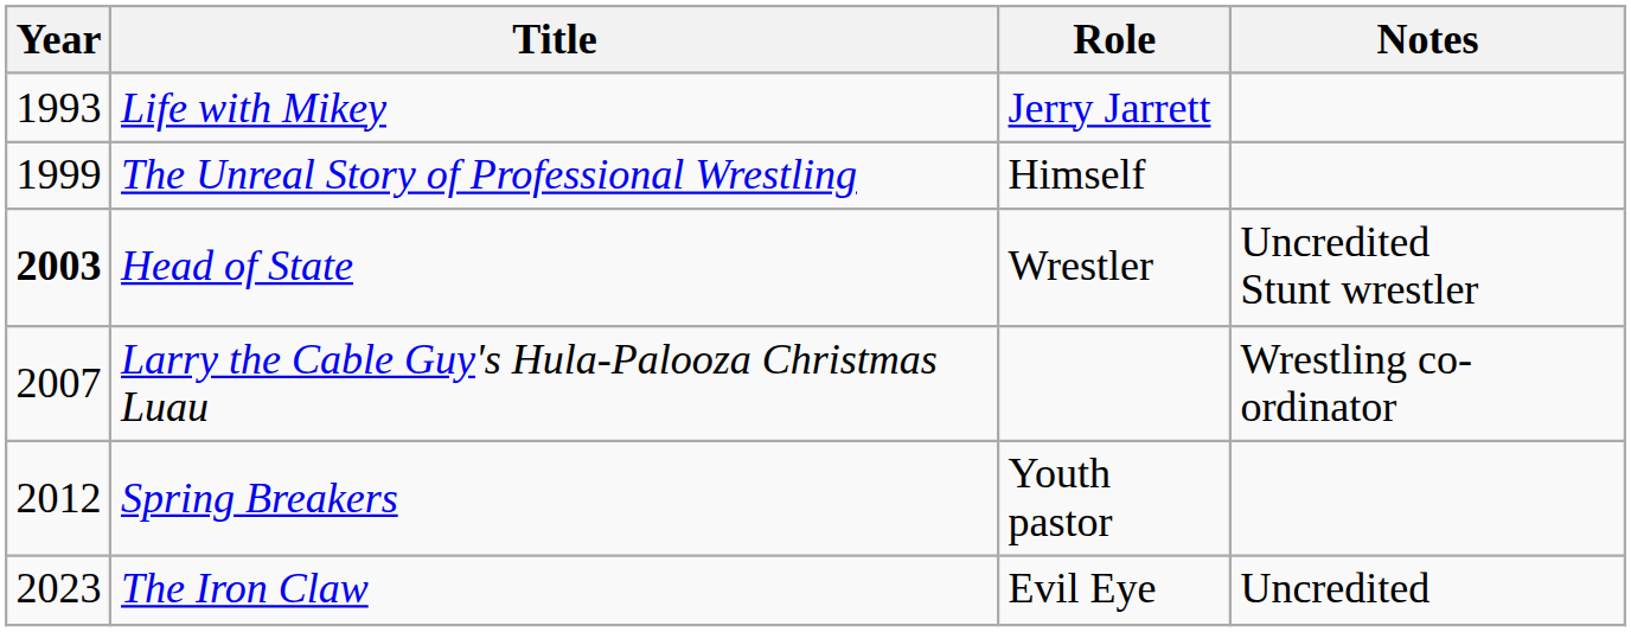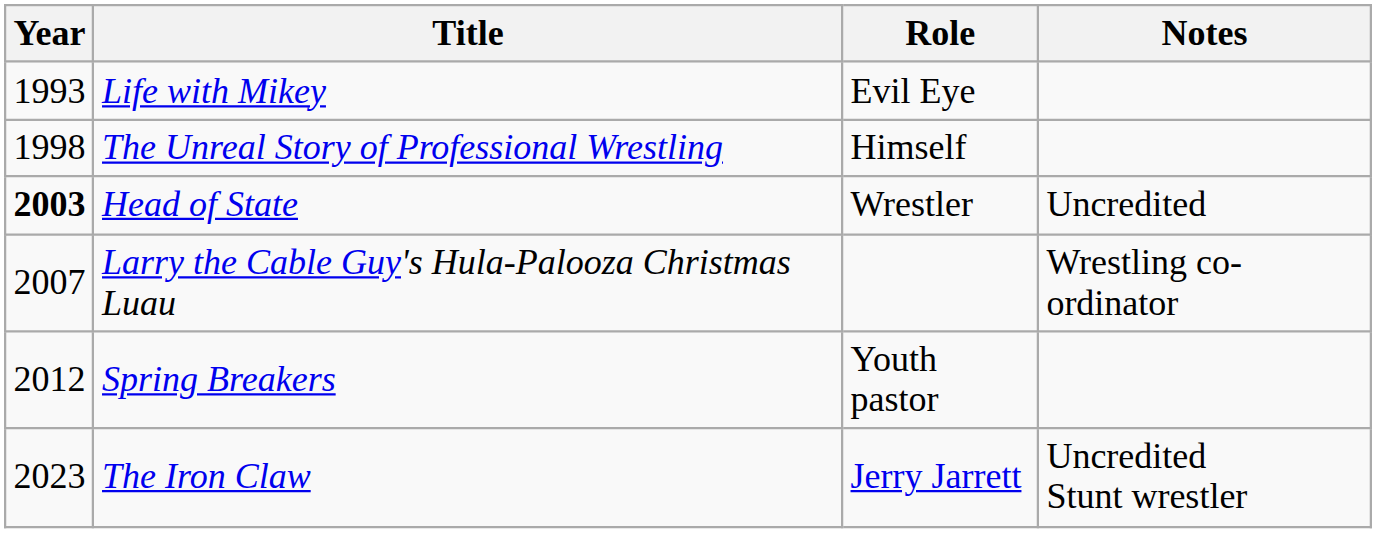 <table class="wikitable sortable">
 <tr>
 <th>Year</th>
 <th>Title</th>
 <th>Role</th>
 <th>Notes</th>
 </tr>
 <tr>
 <td>1993</td>
 <td><em><a href='#'>Life with Mikey</a></em></td>
-<td><a href='#'>Jerry Jarrett</a></td>
+<td>Evil Eye</td>
 <td></td>
 </tr>
 <tr>
-<td>1999</td>
+<td>1998</td>
 <td><em><a href='#'>The Unreal Story of Professional Wrestling</a></em></td>
 <td>Himself</td>
 <td></td>
 </tr>
 <tr>
 <td><strong>2003</strong></td>
 <td><em><a href='#'>Head of State</a></em></td>
 <td>Wrestler</td>
-<td>Uncredited<br>Stunt wrestler</td>
+<td>Uncredited</td>
 </tr>
 <tr>
 <td>2007</td>
 <td><em><a href='#'>Larry the Cable Guy</a>'s Hula-Palooza Christmas Luau</em></td>
 <td></td>
 <td>Wrestling co-ordinator</td>
 </tr>
 <tr>
 <td>2012</td>
 <td><em><a href='#'>Spring Breakers</a></em></td>
 <td>Youth pastor</td>
 <td></td>
 </tr>
 <tr>
 <td>2023</td>
 <td><em><a href='#'>The Iron Claw</a></td>
-<td>Evil Eye</td>
-<td>Uncredited</td>
+<td><a href='#'>Jerry Jarrett</a></td>
+<td>Uncredited<br>Stunt wrestler</td>
 </tr>
 </table>
